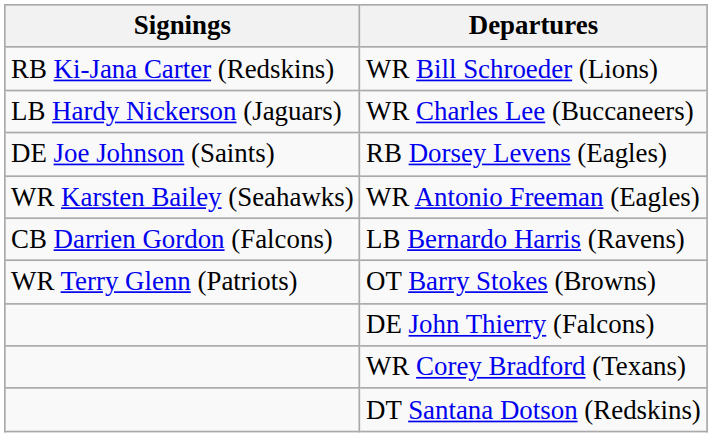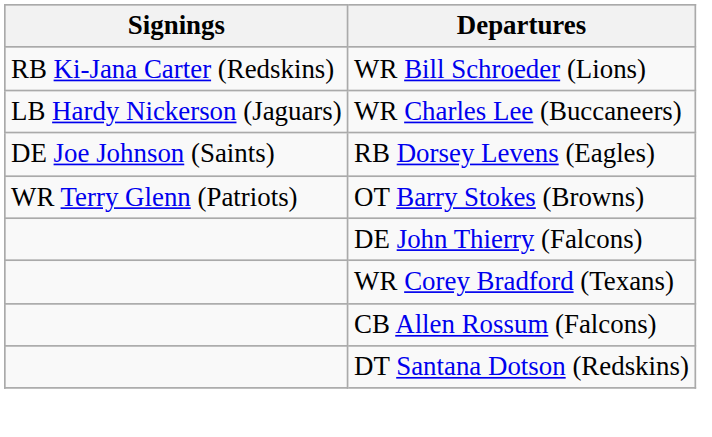 <table class="wikitable">
 <tr>
 <th>Signings</th>
 <th>Departures</th>
 </tr>
 <tr>
 <td>RB <a href='#'>Ki-Jana Carter</a> (Redskins)</td>
 <td>WR <a href='#'>Bill Schroeder</a> (Lions)</td>
 </tr>
 <tr>
 <td>LB <a href='#'>Hardy Nickerson</a> (Jaguars)</td>
 <td>WR <a href='#'>Charles Lee</a> (Buccaneers)</td>
 </tr>
 <tr>
 <td>DE <a href='#'>Joe Johnson</a> (Saints)</td>
 <td>RB <a href='#'>Dorsey Levens</a> (Eagles)</td>
 </tr>
 <tr>
-<td>WR <a href='#'>Karsten Bailey</a> (Seahawks)</td>
-<td>WR <a href='#'>Antonio Freeman</a> (Eagles)</td>
-</tr>
-<tr>
-<td>CB <a href='#'>Darrien Gordon</a> (Falcons)</td>
-<td>LB <a href='#'>Bernardo Harris</a> (Ravens)</td>
-</tr>
-<tr>
 <td>WR <a href='#'>Terry Glenn</a> (Patriots)</td>
 <td>OT <a href='#'>Barry Stokes</a> (Browns)</td>
 </tr>
 <tr>
 <td></td>
 <td>DE <a href='#'>John Thierry</a> (Falcons)</td>
 </tr>
 <tr>
 <td></td>
 <td>WR <a href='#'>Corey Bradford</a> (Texans)</td>
 </tr>
 <tr>
 <td></td>
+<td>CB <a href='#'>Allen Rossum</a> (Falcons)</td>
+</tr>
+<tr>
+<td></td>
 <td>DT <a href='#'>Santana Dotson</a> (Redskins)</td>
 </tr>
 </table>
